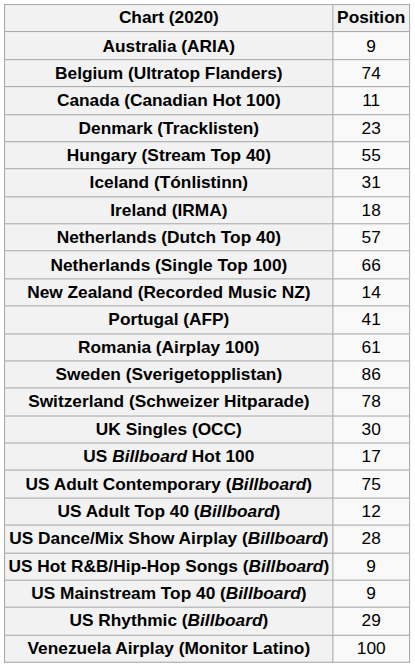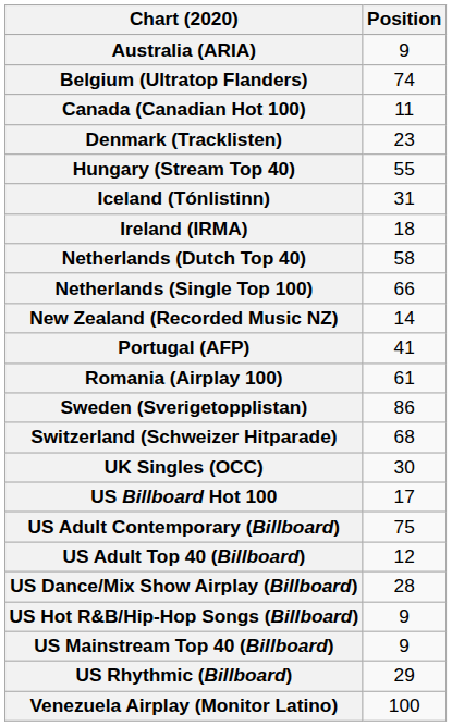 <table class="wikitable sortable plainrowheaders" style="text-align:center">
 <tr>
 <th scope="col">Chart (2020)</th>
 <th scope="col">Position</th>
 </tr>
 <tr>
 <th scope="row">Australia (ARIA)</th>
 <td>9</td>
 </tr>
 <tr>
 <th scope="row">Belgium (Ultratop Flanders)</th>
 <td>74</td>
 </tr>
 <tr>
 <th scope="row">Canada (Canadian Hot 100)</th>
 <td>11</td>
 </tr>
 <tr>
 <th scope="row">Denmark (Tracklisten)</th>
 <td>23</td>
 </tr>
 <tr>
 <th scope="row">Hungary (Stream Top 40)</th>
 <td>55</td>
 </tr>
 <tr>
 <th scope="row">Iceland (Tónlistinn)</th>
 <td>31</td>
 </tr>
 <tr>
 <th scope="row">Ireland (IRMA)</th>
 <td>18</td>
 </tr>
 <tr>
 <th scope="row">Netherlands (Dutch Top 40)</th>
-<td>57</td>
+<td>58</td>
 </tr>
 <tr>
 <th scope="row">Netherlands (Single Top 100)</th>
 <td>66</td>
 </tr>
 <tr>
 <th scope="row">New Zealand (Recorded Music NZ)</th>
 <td>14</td>
 </tr>
 <tr>
 <th scope="row">Portugal (AFP)</th>
 <td>41</td>
 </tr>
 <tr>
 <th scope="row">Romania (Airplay 100)</th>
 <td>61</td>
 </tr>
 <tr>
 <th scope="row">Sweden (Sverigetopplistan)</th>
 <td>86</td>
 </tr>
 <tr>
 <th scope="row">Switzerland (Schweizer Hitparade)</th>
-<td>78</td>
+<td>68</td>
 </tr>
 <tr>
 <th scope="row">UK Singles (OCC)</th>
 <td>30</td>
 </tr>
 <tr>
 <th scope="row">US <em>Billboard</em> Hot 100</th>
 <td>17</td>
 </tr>
 <tr>
 <th scope="row">US Adult Contemporary (<em>Billboard</em>)</th>
 <td>75</td>
 </tr>
 <tr>
 <th scope="row">US Adult Top 40 (<em>Billboard</em>)</th>
 <td>12</td>
 </tr>
 <tr>
 <th scope="row">US Dance/Mix Show Airplay (<em>Billboard</em>)</th>
 <td>28</td>
 </tr>
 <tr>
 <th scope="row">US Hot R&B/Hip-Hop Songs (<em>Billboard</em>)</th>
 <td>9</td>
 </tr>
 <tr>
 <th scope="row">US Mainstream Top 40 (<em>Billboard</em>)</th>
 <td>9</td>
 </tr>
 <tr>
 <th scope="row">US Rhythmic (<em>Billboard</em>)</th>
 <td>29</td>
 </tr>
 <tr>
 <th scope="row">Venezuela Airplay (Monitor Latino)</th>
 <td>100</td>
 </tr>
 </table>
